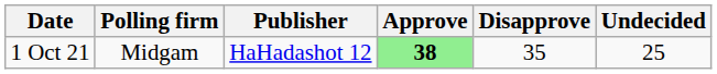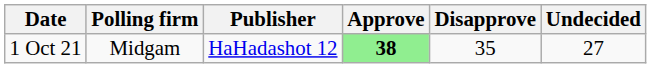 <table class="wikitable sortable" style="text-align:center; font-size:90%; line-height:13px">
 <tr>
 <th>Date</th>
 <th>Polling firm</th>
 <th>Publisher</th>
 <th>Approve</th>
 <th>Disapprove</th>
 <th>Undecided</th>
 </tr>
 <tr>
 <td data-sort-value=2021-10-01>1 Oct 21</td>
 <td>Midgam</td>
 <td><a href='#'>HaHadashot 12</a></td>
 <td style=background:lightgreen><strong>38</strong></td>
 <td>35</td>
-<td>25</td>
+<td>27</td>
 </tr>
 </table>
